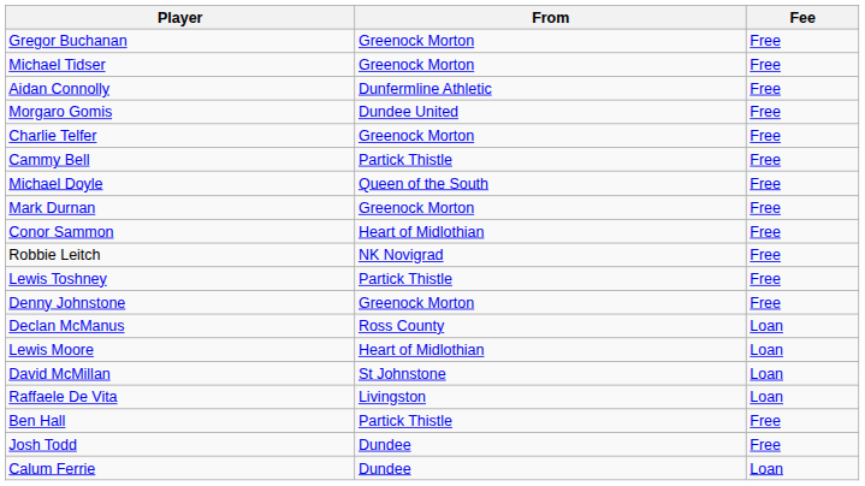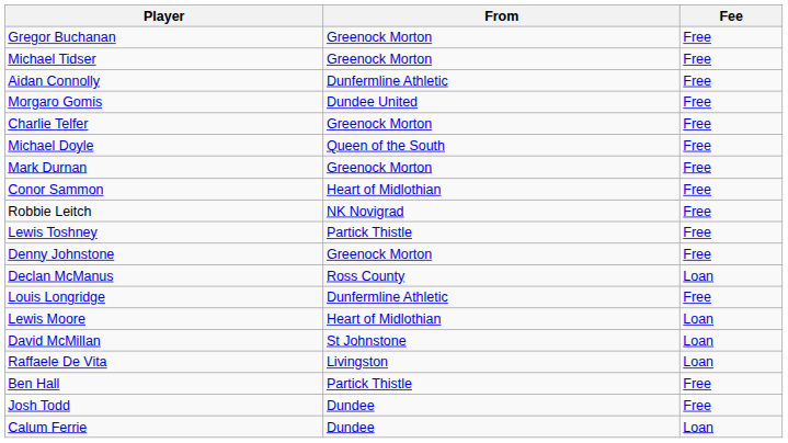 <table class="wikitable" style="text-align:center; font-size:95%;width:98%; text-align:left">
 <tr>
 <th>Player</th>
 <th>From</th>
 <th>Fee</th>
 </tr>
 <tr>
 <td> <a href='#'>Gregor Buchanan</a></td>
 <td> <a href='#'>Greenock Morton</a></td>
 <td><a href='#'>Free</a></td>
 </tr>
 <tr>
 <td> <a href='#'>Michael Tidser</a></td>
 <td> <a href='#'>Greenock Morton</a></td>
 <td><a href='#'>Free</a></td>
 </tr>
 <tr>
 <td> <a href='#'>Aidan Connolly</a></td>
 <td> <a href='#'>Dunfermline Athletic</a></td>
 <td><a href='#'>Free</a></td>
 </tr>
 <tr>
 <td> <a href='#'>Morgaro Gomis</a></td>
 <td> <a href='#'>Dundee United</a></td>
 <td><a href='#'>Free</a></td>
 </tr>
 <tr>
 <td> <a href='#'>Charlie Telfer</a></td>
 <td> <a href='#'>Greenock Morton</a></td>
-<td><a href='#'>Free</a></td>
-</tr>
-<tr>
-<td> <a href='#'>Cammy Bell</a></td>
-<td> <a href='#'>Partick Thistle</a></td>
 <td><a href='#'>Free</a></td>
 </tr>
 <tr>
 <td> <a href='#'>Michael Doyle</a></td>
 <td> <a href='#'>Queen of the South</a></td>
 <td><a href='#'>Free</a></td>
 </tr>
 <tr>
 <td> <a href='#'>Mark Durnan</a></td>
 <td> <a href='#'>Greenock Morton</a></td>
 <td><a href='#'>Free</a></td>
 </tr>
 <tr>
 <td> <a href='#'>Conor Sammon</a></td>
 <td> <a href='#'>Heart of Midlothian</a></td>
 <td><a href='#'>Free</a></td>
 </tr>
 <tr>
 <td> Robbie Leitch</td>
 <td> <a href='#'>NK Novigrad</a></td>
 <td><a href='#'>Free</a></td>
 </tr>
 <tr>
 <td> <a href='#'>Lewis Toshney</a></td>
 <td> <a href='#'>Partick Thistle</a></td>
 <td><a href='#'>Free</a></td>
 </tr>
 <tr>
 <td> <a href='#'>Denny Johnstone</a></td>
 <td> <a href='#'>Greenock Morton</a></td>
 <td><a href='#'>Free</a></td>
 </tr>
 <tr>
 <td> <a href='#'>Declan McManus</a></td>
 <td> <a href='#'>Ross County</a></td>
 <td><a href='#'>Loan</a></td>
 </tr>
 <tr>
+<td> <a href='#'>Louis Longridge</a></td>
+<td> <a href='#'>Dunfermline Athletic</a></td>
+<td><a href='#'>Free</a></td>
+</tr>
+<tr>
 <td> <a href='#'>Lewis Moore</a></td>
 <td> <a href='#'>Heart of Midlothian</a></td>
 <td><a href='#'>Loan</a></td>
 </tr>
 <tr>
 <td> <a href='#'>David McMillan</a></td>
 <td> <a href='#'>St Johnstone</a></td>
 <td><a href='#'>Loan</a></td>
 </tr>
 <tr>
 <td> <a href='#'>Raffaele De Vita</a></td>
 <td> <a href='#'>Livingston</a></td>
 <td><a href='#'>Loan</a></td>
 </tr>
 <tr>
 <td> <a href='#'>Ben Hall</a></td>
 <td> <a href='#'>Partick Thistle</a></td>
 <td><a href='#'>Free</a></td>
 </tr>
 <tr>
 <td> <a href='#'>Josh Todd</a></td>
 <td> <a href='#'>Dundee</a></td>
 <td><a href='#'>Free</a></td>
 </tr>
 <tr>
 <td> <a href='#'>Calum Ferrie</a></td>
 <td> <a href='#'>Dundee</a></td>
 <td><a href='#'>Loan</a></td>
 </tr>
 </table>
